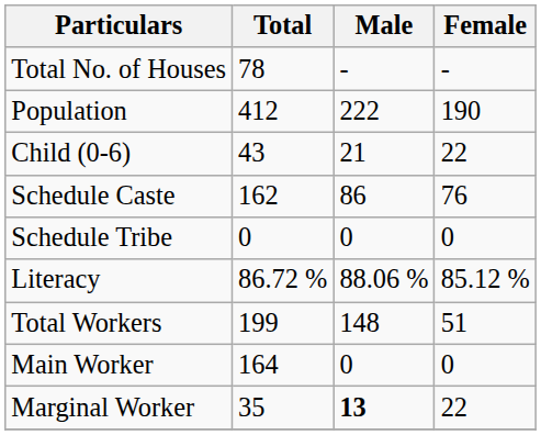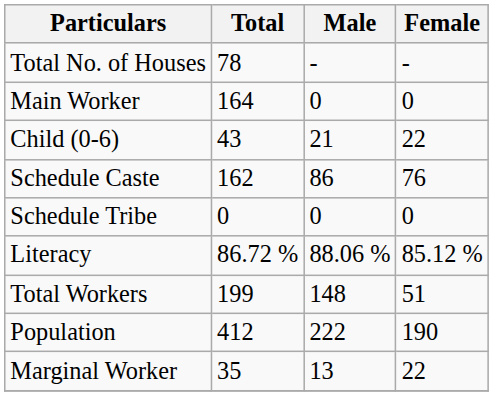 <table class="wikitable sortable">
 <tr>
 <th>Particulars</th>
 <th>Total</th>
 <th>Male</th>
 <th>Female</th>
 </tr>
 <tr>
 <td>Total No. of Houses</td>
 <td>78</td>
 <td>-</td>
 <td>-</td>
 </tr>
 <tr>
-<td>Population</td>
-<td>412</td>
-<td>222</td>
-<td>190</td>
+<td>Main Worker</td>
+<td>164</td>
+<td>0</td>
+<td>0</td>
 </tr>
 <tr>
 <td>Child (0-6)</td>
 <td>43</td>
 <td>21</td>
 <td>22</td>
 </tr>
 <tr>
 <td>Schedule Caste</td>
 <td>162</td>
 <td>86</td>
 <td>76</td>
 </tr>
 <tr>
 <td>Schedule Tribe</td>
 <td>0</td>
 <td>0</td>
 <td>0</td>
 </tr>
 <tr>
 <td>Literacy</td>
 <td>86.72 %</td>
 <td>88.06 %</td>
 <td>85.12 %</td>
 </tr>
 <tr>
 <td>Total Workers</td>
 <td>199</td>
 <td>148</td>
 <td>51</td>
 </tr>
 <tr>
-<td>Main Worker</td>
-<td>164</td>
-<td>0</td>
-<td>0</td>
+<td>Population</td>
+<td>412</td>
+<td>222</td>
+<td>190</td>
 </tr>
 <tr>
 <td>Marginal Worker</td>
 <td>35</td>
-<td><strong>13</strong></td>
+<td>13</td>
 <td>22</td>
 </tr>
 <tr>
 </tr>
 </table>
